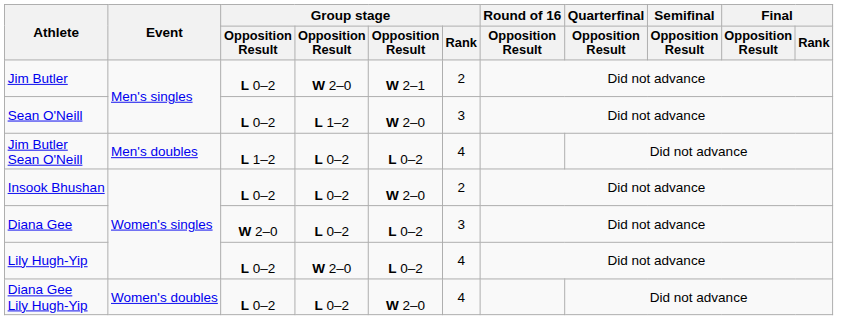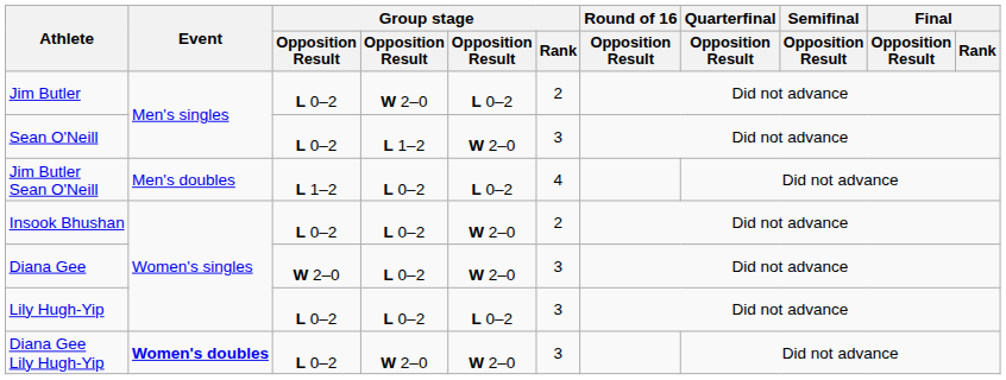 <table class=wikitable style=font-size:90%;text-align:center>
 <tr>
 <th rowspan=2>Athlete</th>
 <th rowspan=2>Event</th>
 <th colspan=4>Group stage</th>
 <th>Round of 16</th>
 <th>Quarterfinal</th>
 <th>Semifinal</th>
 <th colspan=2>Final</th>
 </tr>
 <tr style=font-size:95%>
 <th>Opposition<br>Result</th>
 <th>Opposition<br>Result</th>
 <th>Opposition<br>Result</th>
 <th>Rank</th>
 <th>Opposition<br>Result</th>
 <th>Opposition<br>Result</th>
 <th>Opposition<br>Result</th>
 <th>Opposition<br>Result</th>
 <th>Rank</th>
 </tr>
 <tr>
 <td align=left><a href='#'>Jim Butler</a></td>
 <td align=left rowspan=2><a href='#'>Men's singles</a></td>
 <td><br><strong>L</strong> 0–2</td>
 <td><br><strong>W</strong> 2–0</td>
-<td><br><strong>W</strong> 2–1</td>
+<td><br><strong>L</strong> 0–2</td>
 <td>2</td>
 <td colspan=5>Did not advance</td>
 </tr>
 <tr>
 <td align=left><a href='#'>Sean O'Neill</a></td>
 <td><br><strong>L</strong> 0–2</td>
 <td><br><strong>L</strong> 1–2</td>
 <td><br><strong>W</strong> 2–0</td>
 <td>3</td>
 <td colspan=5>Did not advance</td>
 </tr>
 <tr>
 <td align=left><a href='#'>Jim Butler</a><br><a href='#'>Sean O'Neill</a></td>
 <td align=left><a href='#'>Men's doubles</a></td>
 <td><br><strong>L</strong> 1–2</td>
 <td><br><strong>L</strong> 0–2</td>
 <td><br><strong>L</strong> 0–2</td>
 <td>4</td>
 <td></td>
 <td colspan=4>Did not advance</td>
 </tr>
 <tr>
 <td align=left><a href='#'>Insook Bhushan</a></td>
 <td align=left rowspan=3><a href='#'>Women's singles</a></td>
 <td><br><strong>L</strong> 0–2</td>
 <td><br><strong>L</strong> 0–2</td>
 <td><br><strong>W</strong> 2–0</td>
 <td>2</td>
 <td colspan=5>Did not advance</td>
 </tr>
 <tr>
 <td align=left><a href='#'>Diana Gee</a></td>
 <td><br><strong>W</strong> 2–0</td>
 <td><br><strong>L</strong> 0–2</td>
-<td><br><strong>L</strong> 0–2</td>
+<td><br><strong>W</strong> 2–0</td>
 <td>3</td>
 <td colspan=5>Did not advance</td>
 </tr>
 <tr>
 <td align=left><a href='#'>Lily Hugh-Yip</a></td>
 <td><br><strong>L</strong> 0–2</td>
-<td><br><strong>W</strong> 2–0</td>
 <td><br><strong>L</strong> 0–2</td>
-<td>4</td>
+<td><br><strong>L</strong> 0–2</td>
+<td>3</td>
 <td colspan=5>Did not advance</td>
 </tr>
 <tr>
 <td align=left><a href='#'>Diana Gee</a><br><a href='#'>Lily Hugh-Yip</a></td>
-<td align=left><a href='#'>Women's doubles</a></td>
-<td><br><strong>L</strong> 0–2</td>
+<td align=left><strong><a href='#'>Women's doubles</a></strong></td>
 <td><br><strong>L</strong> 0–2</td>
 <td><br><strong>W</strong> 2–0</td>
-<td>4</td>
+<td><br><strong>W</strong> 2–0</td>
+<td>3</td>
 <td></td>
 <td colspan=4>Did not advance</td>
 </tr>
 </table>
